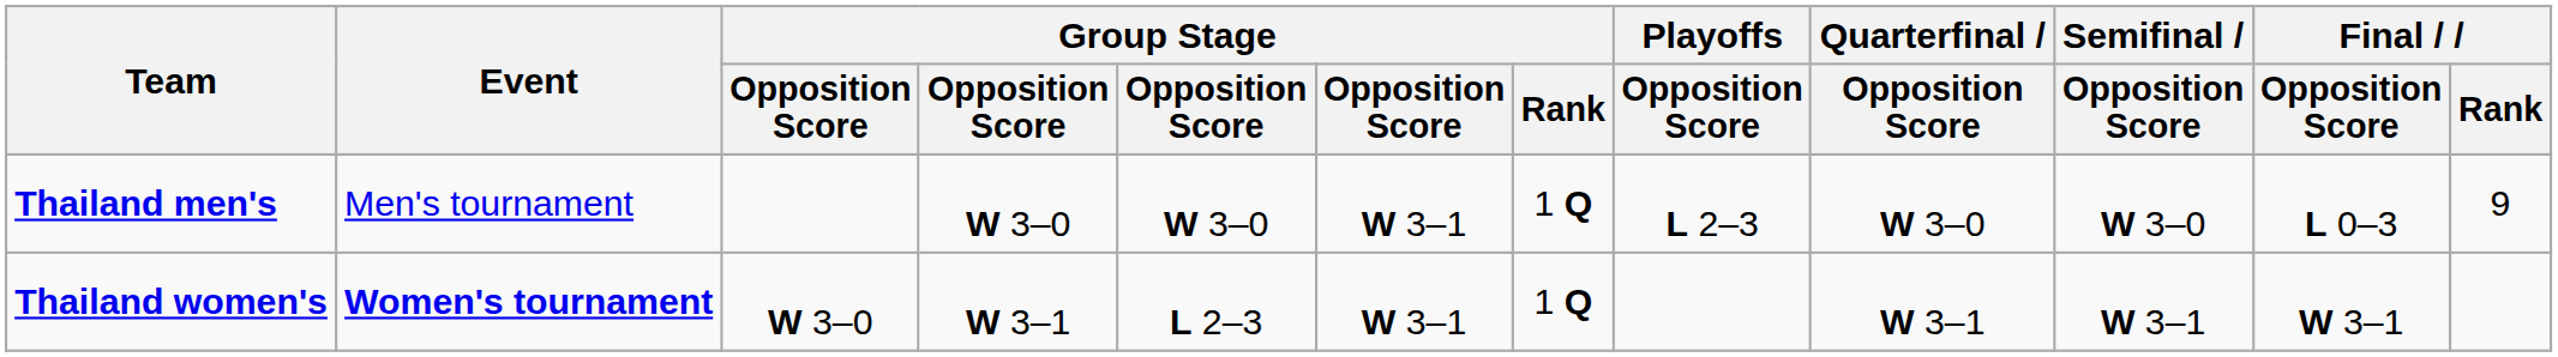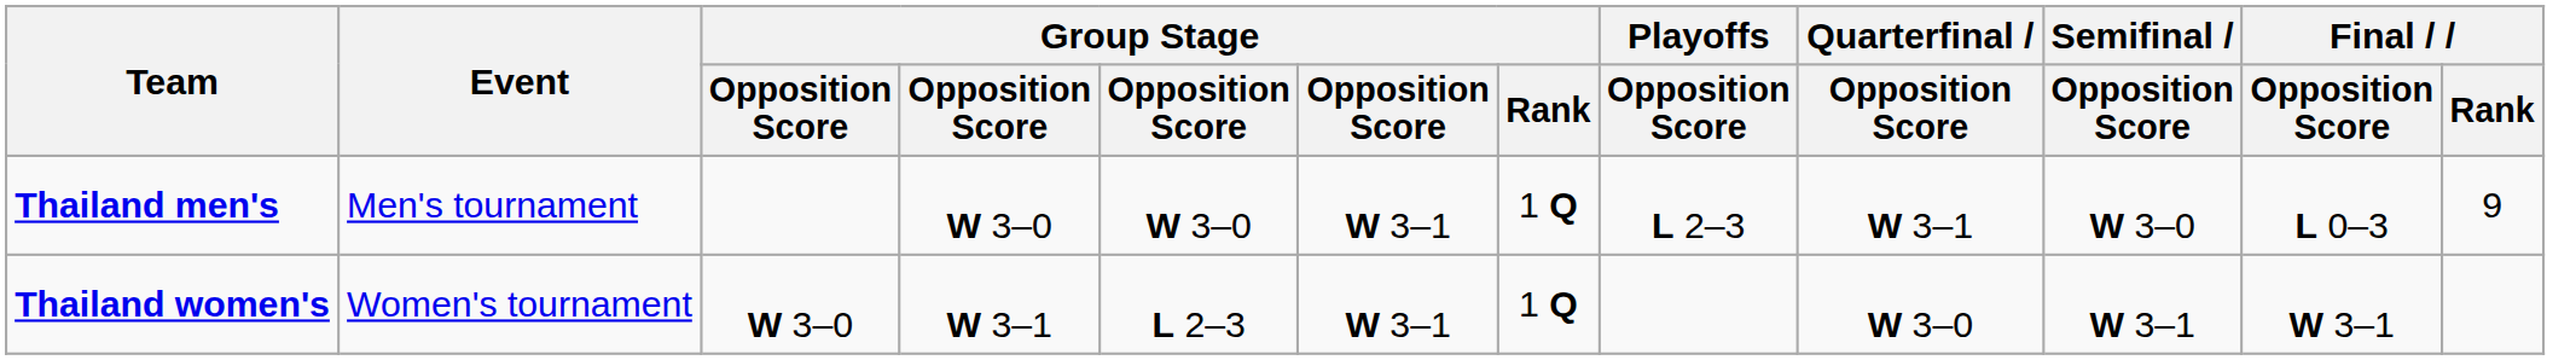 <table class=wikitable style=font-size:90%;text-align:center>
 <tr>
 <th rowspan=2>Team</th>
 <th rowspan=2>Event</th>
 <th colspan=5>Group Stage</th>
 <th>Playoffs</th>
 <th>Quarterfinal / </th>
 <th>Semifinal / </th>
 <th colspan=2>Final /  / </th>
 </tr>
 <tr style=font-size:95%>
 <th>Opposition<br>Score</th>
 <th>Opposition<br>Score</th>
 <th>Opposition<br>Score</th>
 <th>Opposition<br>Score</th>
 <th>Rank</th>
 <th>Opposition<br>Score</th>
 <th>Opposition<br>Score</th>
 <th>Opposition<br>Score</th>
 <th>Opposition<br>Score</th>
 <th>Rank</th>
 </tr>
 <tr>
 <td align=left><strong><a href='#'>Thailand men's</a></strong></td>
 <td align=left><a href='#'>Men's tournament</a></td>
 <td></td>
 <td><br><strong>W</strong> 3–0</td>
 <td><br><strong>W</strong> 3–0</td>
 <td><br><strong>W</strong> 3–1</td>
 <td>1 <strong>Q</strong></td>
 <td><br><strong>L</strong> 2–3</td>
-<td><br><strong>W</strong> 3–0</td>
+<td><br><strong>W</strong> 3–1</td>
 <td><br><strong>W</strong> 3–0</td>
 <td><br><strong>L</strong> 0–3</td>
 <td>9</td>
 </tr>
 <tr>
 <td align=left><strong><a href='#'>Thailand women's</a></strong></td>
-<td align=left><strong><a href='#'>Women's tournament</a></strong></td>
+<td align=left><a href='#'>Women's tournament</a></td>
 <td><br><strong>W</strong> 3–0</td>
 <td><br><strong>W</strong> 3–1</td>
 <td><br><strong>L</strong> 2–3</td>
 <td><br><strong>W</strong> 3–1</td>
 <td>1 <strong>Q</strong></td>
 <td></td>
-<td><br><strong>W</strong> 3–1</td>
+<td><br><strong>W</strong> 3–0</td>
 <td><br><strong>W</strong> 3–1</td>
 <td><br> <strong>W</strong> 3–1</td>
 <td></td>
 </tr>
 </table>
